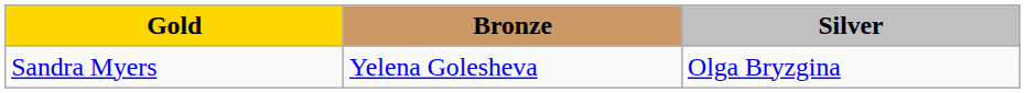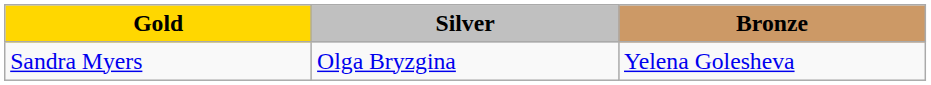 <table class="wikitable" style="text-align:left">
 <tr align="center">
 <td width=200 bgcolor=gold><strong>Gold</strong></td>
+<td width=200 bgcolor=silver><strong>Silver</strong></td>
 <td width=200 bgcolor=CC9966><strong>Bronze</strong></td>
-<td width=200 bgcolor=silver><strong>Silver</strong></td>
 </tr>
 <tr>
 <td><a href='#'>Sandra Myers</a><br><em></em></td>
+<td><a href='#'>Olga Bryzgina</a><br><em></em></td>
 <td><a href='#'>Yelena Golesheva</a><br><em></em></td>
-<td><a href='#'>Olga Bryzgina</a><br><em></em></td>
 </tr>
 </table>
